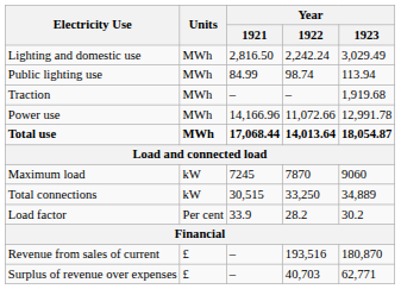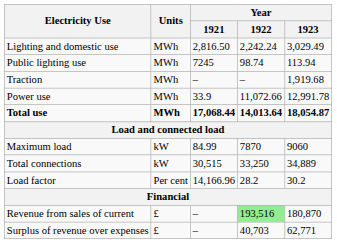 <table class="wikitable">
 <tr>
 <th rowspan="2">Electricity Use</th>
 <th rowspan="2">Units</th>
 <th colspan="3">Year</th>
 </tr>
 <tr>
 <th>1921</th>
 <th>1922</th>
 <th>1923</th>
 </tr>
 <tr>
 <td>Lighting and domestic use</td>
 <td>MWh</td>
 <td>2,816.50</td>
 <td>2,242.24</td>
 <td>3,029.49</td>
 </tr>
 <tr>
 <td>Public lighting use</td>
 <td>MWh</td>
-<td>84.99</td>
+<td>7245</td>
 <td>98.74</td>
 <td>113.94</td>
 </tr>
 <tr>
 <td>Traction</td>
 <td>MWh</td>
 <td>–</td>
 <td>–</td>
 <td>1,919.68</td>
 </tr>
 <tr>
 <td>Power use</td>
 <td>MWh</td>
-<td>14,166.96</td>
+<td>33.9</td>
 <td>11,072.66</td>
 <td>12,991.78</td>
 </tr>
 <tr>
 <td><strong>Total use</strong></td>
 <td><strong>MWh</strong></td>
 <td><strong>17,068.44</strong></td>
 <td><strong>14,013.64</strong></td>
 <td><strong>18,054.87</strong></td>
 </tr>
 <tr>
 <th colspan="5">Load and connected load</th>
 </tr>
 <tr>
 <td>Maximum load</td>
 <td>kW</td>
-<td>7245</td>
+<td>84.99</td>
 <td>7870</td>
 <td>9060</td>
 </tr>
 <tr>
 <td>Total connections</td>
 <td>kW</td>
 <td>30,515</td>
 <td>33,250</td>
 <td>34,889</td>
 </tr>
 <tr>
 <td>Load factor</td>
 <td>Per cent</td>
-<td>33.9</td>
+<td>14,166.96</td>
 <td>28.2</td>
 <td>30.2</td>
 </tr>
 <tr>
 <th colspan="5">Financial</th>
 </tr>
 <tr>
 <td>Revenue from sales of current</td>
 <td>£</td>
 <td>–</td>
-<td>193,516</td>
+<td style="background: lightgreen;">193,516</td>
 <td>180,870</td>
 </tr>
 <tr>
 <td>Surplus of revenue over expenses</td>
 <td>£</td>
 <td>–</td>
 <td>40,703</td>
 <td>62,771</td>
 </tr>
 </table>
